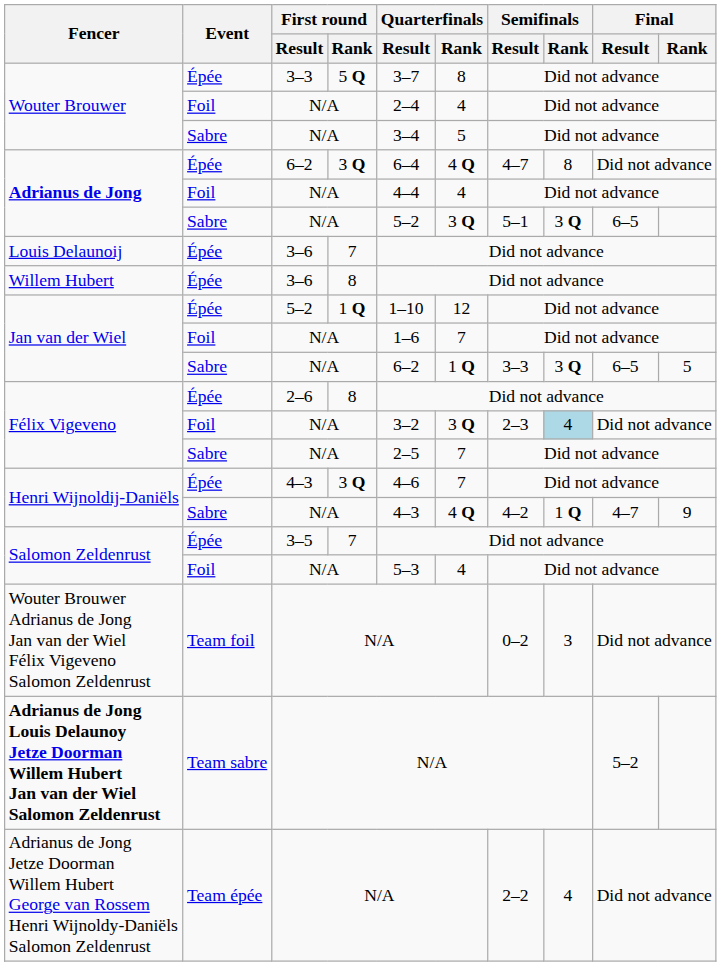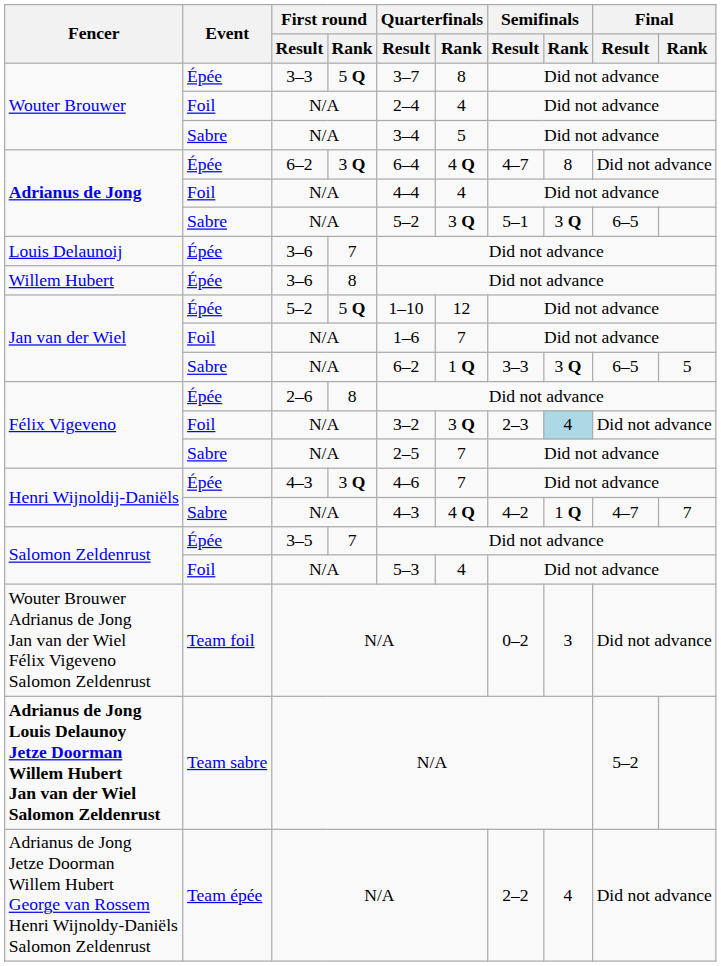 <table class=wikitable style="font-size:90%">
 <tr>
 <th rowspan=2>Fencer</th>
 <th rowspan=2>Event</th>
 <th colspan=2>First round</th>
 <th colspan=2>Quarterfinals</th>
 <th colspan=2>Semifinals</th>
 <th colspan=2>Final</th>
 </tr>
 <tr>
 <th>Result</th>
 <th>Rank</th>
 <th>Result</th>
 <th>Rank</th>
 <th>Result</th>
 <th>Rank</th>
 <th>Result</th>
 <th>Rank</th>
 </tr>
 <tr>
 <td rowspan=3><a href='#'>Wouter Brouwer</a></td>
 <td><a href='#'>Épée</a></td>
 <td align=center>3–3</td>
 <td align=center>5 <strong>Q</strong></td>
 <td align=center>3–7</td>
 <td align=center>8</td>
 <td align=center colspan=4>Did not advance</td>
 </tr>
 <tr>
 <td><a href='#'>Foil</a></td>
 <td align=center colspan=2>N/A</td>
 <td align=center>2–4</td>
 <td align=center>4</td>
 <td align=center colspan=4>Did not advance</td>
 </tr>
 <tr>
 <td><a href='#'>Sabre</a></td>
 <td align=center colspan=2>N/A</td>
 <td align=center>3–4</td>
 <td align=center>5</td>
 <td align=center colspan=4>Did not advance</td>
 </tr>
 <tr>
 <td rowspan=3><strong><a href='#'>Adrianus de Jong</a></strong></td>
 <td><a href='#'>Épée</a></td>
 <td align=center>6–2</td>
 <td align=center>3 <strong>Q</strong></td>
 <td align=center>6–4</td>
 <td align=center>4 <strong>Q</strong></td>
 <td align=center>4–7</td>
 <td align=center>8</td>
 <td align=center colspan=2>Did not advance</td>
 </tr>
 <tr>
 <td><a href='#'>Foil</a></td>
 <td align=center colspan=2>N/A</td>
 <td align=center>4–4</td>
 <td align=center>4</td>
 <td align=center colspan=4>Did not advance</td>
 </tr>
 <tr>
 <td><a href='#'>Sabre</a></td>
 <td align=center colspan=2>N/A</td>
 <td align=center>5–2</td>
 <td align=center>3 <strong>Q</strong></td>
 <td align=center>5–1</td>
 <td align=center>3 <strong>Q</strong></td>
 <td align=center>6–5</td>
 <td align=center></td>
 </tr>
 <tr>
 <td><a href='#'>Louis Delaunoij</a></td>
 <td><a href='#'>Épée</a></td>
 <td align=center>3–6</td>
 <td align=center>7</td>
 <td align=center colspan=6>Did not advance</td>
 </tr>
 <tr>
 <td><a href='#'>Willem Hubert</a></td>
 <td><a href='#'>Épée</a></td>
 <td align=center>3–6</td>
 <td align=center>8</td>
 <td align=center colspan=6>Did not advance</td>
 </tr>
 <tr>
 <td rowspan=3><a href='#'>Jan van der Wiel</a></td>
 <td><a href='#'>Épée</a></td>
 <td align=center>5–2</td>
-<td align=center>1 <strong>Q</strong></td>
+<td align=center>5 <strong>Q</strong></td>
 <td align=center>1–10</td>
 <td align=center>12</td>
 <td align=center colspan=4>Did not advance</td>
 </tr>
 <tr>
 <td><a href='#'>Foil</a></td>
 <td align=center colspan=2>N/A</td>
 <td align=center>1–6</td>
 <td align=center>7</td>
 <td align=center colspan=4>Did not advance</td>
 </tr>
 <tr>
 <td><a href='#'>Sabre</a></td>
 <td align=center colspan=2>N/A</td>
 <td align=center>6–2</td>
 <td align=center>1 <strong>Q</strong></td>
 <td align=center>3–3</td>
 <td align=center>3 <strong>Q</strong></td>
 <td align=center>6–5</td>
 <td align=center>5</td>
 </tr>
 <tr>
 <td rowspan=3><a href='#'>Félix Vigeveno</a></td>
 <td><a href='#'>Épée</a></td>
 <td align=center>2–6</td>
 <td align=center>8</td>
 <td align=center colspan=6>Did not advance</td>
 </tr>
 <tr>
 <td><a href='#'>Foil</a></td>
 <td align=center colspan=2>N/A</td>
 <td align=center>3–2</td>
 <td align=center>3 <strong>Q</strong></td>
 <td align=center>2–3</td>
 <td align=center style="background: lightblue;">4</td>
 <td align=center colspan=2>Did not advance</td>
 </tr>
 <tr>
 <td><a href='#'>Sabre</a></td>
 <td align=center colspan=2>N/A</td>
 <td align=center>2–5</td>
 <td align=center>7</td>
 <td align=center colspan=4>Did not advance</td>
 </tr>
 <tr>
 <td rowspan=2><a href='#'>Henri Wijnoldij-Daniëls</a></td>
 <td><a href='#'>Épée</a></td>
 <td align=center>4–3</td>
 <td align=center>3 <strong>Q</strong></td>
 <td align=center>4–6</td>
 <td align=center>7</td>
 <td align=center colspan=4>Did not advance</td>
 </tr>
 <tr>
 <td><a href='#'>Sabre</a></td>
 <td align=center colspan=2>N/A</td>
 <td align=center>4–3</td>
 <td align=center>4 <strong>Q</strong></td>
 <td align=center>4–2</td>
 <td align=center>1 <strong>Q</strong></td>
 <td align=center>4–7</td>
-<td align=center>9</td>
+<td align=center>7</td>
 </tr>
 <tr>
 <td rowspan=2><a href='#'>Salomon Zeldenrust</a></td>
 <td><a href='#'>Épée</a></td>
 <td align=center>3–5</td>
 <td align=center>7</td>
 <td align=center colspan=6>Did not advance</td>
 </tr>
 <tr>
 <td><a href='#'>Foil</a></td>
 <td align=center colspan=2>N/A</td>
 <td align=center>5–3</td>
 <td align=center>4</td>
 <td align=center colspan=4>Did not advance</td>
 </tr>
 <tr>
 <td>Wouter Brouwer <br> Adrianus de Jong <br> Jan van der Wiel <br> Félix Vigeveno <br> Salomon Zeldenrust</td>
 <td><a href='#'>Team foil</a></td>
 <td align=center colspan=4>N/A</td>
 <td align=center>0–2</td>
 <td align=center>3</td>
 <td align=center colspan=2>Did not advance</td>
 </tr>
 <tr>
 <td><strong>Adrianus de Jong <br> Louis Delaunoy <br> <a href='#'>Jetze Doorman</a> <br> Willem Hubert <br> Jan van der Wiel <br> Salomon Zeldenrust</strong></td>
 <td><a href='#'>Team sabre</a></td>
 <td align=center colspan=6>N/A</td>
 <td align=center>5–2</td>
 <td align=center></td>
 </tr>
 <tr>
 <td>Adrianus de Jong <br> Jetze Doorman <br> Willem Hubert <br> <a href='#'>George van Rossem</a> <br> Henri Wijnoldy-Daniëls <br> Salomon Zeldenrust</td>
 <td><a href='#'>Team épée</a></td>
 <td align=center colspan=4>N/A</td>
 <td align=center>2–2</td>
 <td align=center>4</td>
 <td align=center colspan=2>Did not advance</td>
 </tr>
 </table>
